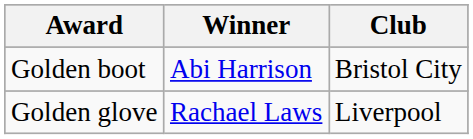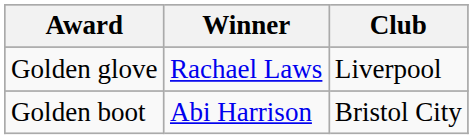 <table class="wikitable">
 <tr>
 <th>Award</th>
 <th>Winner</th>
 <th>Club</th>
 </tr>
 <tr>
+<td>Golden glove</td>
+<td> <a href='#'>Rachael Laws</a></td>
+<td>Liverpool</td>
+</tr>
+<tr>
 <td>Golden boot</td>
 <td> <a href='#'>Abi Harrison</a></td>
 <td>Bristol City</td>
 </tr>
-<tr>
-<td>Golden glove</td>
-<td> <a href='#'>Rachael Laws</a></td>
-<td>Liverpool</td>
-</tr>
 </table>
